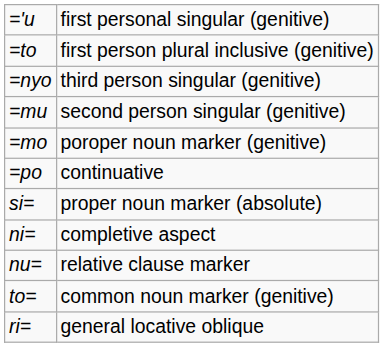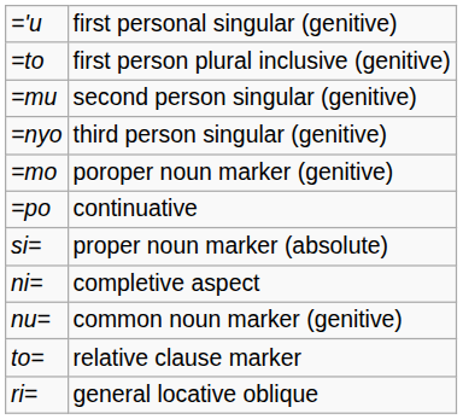 <table class="wikitable">
 <tr>
 <td><em>='u</em></td>
 <td>first personal singular (genitive)</td>
 </tr>
 <tr>
 <td><em>=to</em></td>
 <td>first person plural inclusive (genitive)</td>
 </tr>
 <tr>
+<td><em>=mu</em></td>
+<td>second person singular (genitive)</td>
+</tr>
+<tr>
 <td><em>=nyo</em></td>
 <td>third person singular (genitive)</td>
-</tr>
-<tr>
-<td><em>=mu</em></td>
-<td>second person singular (genitive)</td>
 </tr>
 <tr>
 <td><em>=mo</em></td>
 <td>poroper noun marker (genitive)</td>
 </tr>
 <tr>
 <td><em>=po</em></td>
 <td>continuative</td>
 </tr>
 <tr>
 <td><em>si=</em></td>
 <td>proper noun marker (absolute)</td>
 </tr>
 <tr>
 <td><em>ni=</em></td>
 <td>completive aspect</td>
 </tr>
 <tr>
 <td><em>nu=</em></td>
-<td>relative clause marker</td>
+<td>common noun marker (genitive)</td>
 </tr>
 <tr>
 <td><em>to=</em></td>
-<td>common noun marker (genitive)</td>
+<td>relative clause marker</td>
 </tr>
 <tr>
 <td><em>ri=</em></td>
 <td>general locative oblique</td>
 </tr>
 </table>
